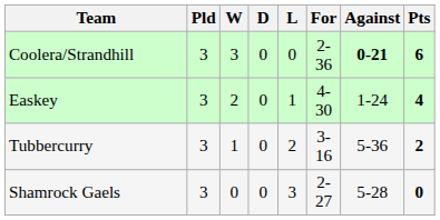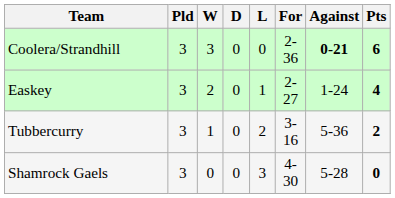 <table class="wikitable">
 <tr>
 <th width=165>Team</th>
 <th width=20>Pld</th>
 <th width=20>W</th>
 <th width=20>D</th>
 <th width=20>L</th>
 <th width=20>For</th>
 <th width=20>Against</th>
 <th width=20>Pts</th>
 </tr>
 <tr align=center style="background:#ccffcc;">
 <td style="text-align:left;">Coolera/Strandhill</td>
 <td>3</td>
 <td>3</td>
 <td>0</td>
 <td>0</td>
 <td>2-36</td>
 <td><strong>0-21</strong></td>
 <td><strong>6</strong></td>
 </tr>
 <tr align=center style="background:#ccffcc;">
 <td style="text-align:left;">Easkey</td>
 <td>3</td>
 <td>2</td>
 <td>0</td>
 <td>1</td>
-<td>4-30</td>
+<td>2-27</td>
 <td>1-24</td>
 <td><strong>4</strong></td>
 </tr>
 <tr align=center style="background:#f5f5f5;">
 <td style="text-align:left;">Tubbercurry</td>
 <td>3</td>
 <td>1</td>
 <td>0</td>
 <td>2</td>
 <td>3-16</td>
 <td>5-36</td>
 <td><strong>2</strong></td>
 </tr>
 <tr align=center style="background:#f5f5f5;">
 <td style="text-align:left;">Shamrock Gaels</td>
 <td>3</td>
 <td>0</td>
 <td>0</td>
 <td>3</td>
-<td>2-27</td>
+<td>4-30</td>
 <td>5-28</td>
 <td><strong>0</strong></td>
 </tr>
 </table>
